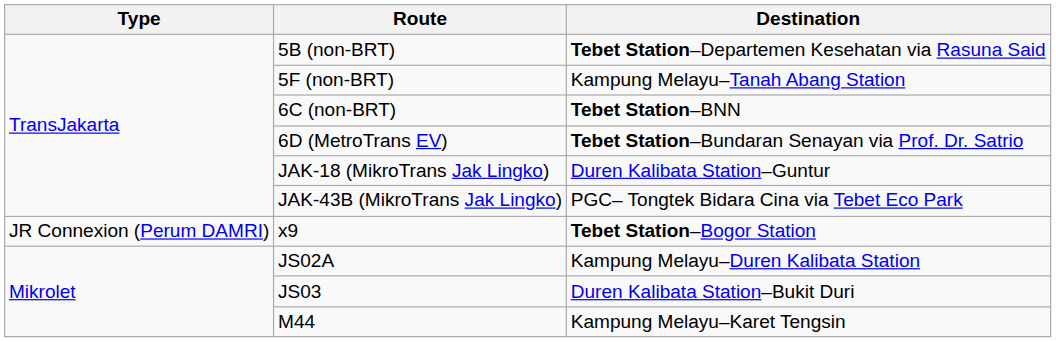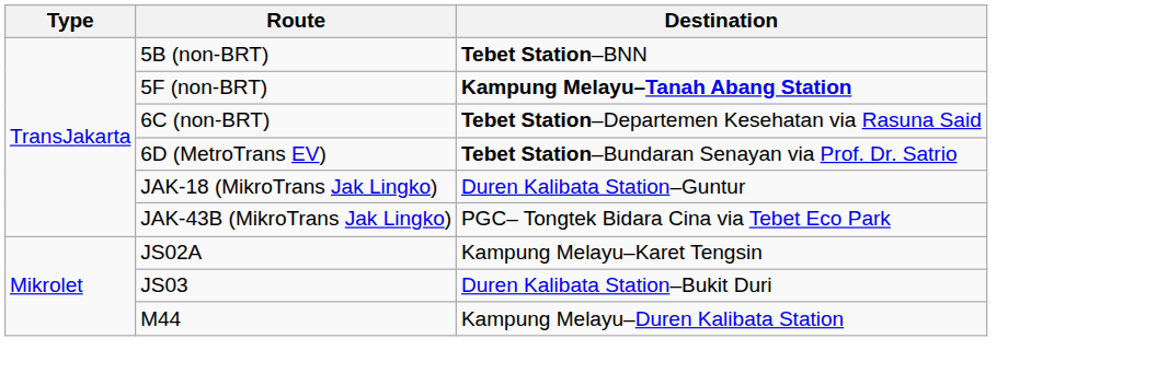 <table class="wikitable">
 <tr>
 <th>Type</th>
 <th>Route</th>
 <th>Destination</th>
 </tr>
 <tr>
 <td rowspan="6"><a href='#'>TransJakarta</a></td>
 <td>5B (non-BRT)</td>
-<td><strong>Tebet Station</strong>–Departemen Kesehatan via <a href='#'>Rasuna Said</a></td>
+<td><strong>Tebet Station</strong>–BNN</td>
 </tr>
 <tr>
 <td>5F (non-BRT)</td>
-<td>Kampung Melayu–<a href='#'>Tanah Abang Station</a></td>
+<td><strong>Kampung Melayu–<a href='#'>Tanah Abang Station</a></strong></td>
 </tr>
 <tr>
 <td>6C (non-BRT)</td>
-<td><strong>Tebet Station</strong>–BNN</td>
+<td><strong>Tebet Station</strong>–Departemen Kesehatan via <a href='#'>Rasuna Said</a></td>
 </tr>
 <tr>
 <td>6D (MetroTrans <a href='#'>EV</a>)</td>
 <td><strong>Tebet Station</strong>–Bundaran Senayan via <a href='#'>Prof. Dr. Satrio</a></td>
 </tr>
 <tr>
 <td>JAK-18 (MikroTrans <a href='#'>Jak Lingko</a>)</td>
 <td><a href='#'>Duren Kalibata Station</a>–Guntur</td>
 </tr>
 <tr>
 <td>JAK-43B (MikroTrans <a href='#'>Jak Lingko</a>)</td>
 <td>PGC– Tongtek Bidara Cina via <a href='#'>Tebet Eco Park</a></td>
 </tr>
 <tr>
-<td>JR Connexion (<a href='#'>Perum DAMRI</a>)</td>
-<td>x9</td>
-<td><strong>Tebet Station</strong>–<a href='#'>Bogor Station</a></td>
-</tr>
-<tr>
 <td rowspan="3"><a href='#'>Mikrolet</a></td>
 <td>JS02A</td>
-<td>Kampung Melayu–<a href='#'>Duren Kalibata Station</a></td>
+<td>Kampung Melayu–Karet Tengsin</td>
 </tr>
 <tr>
 <td>JS03</td>
 <td><a href='#'>Duren Kalibata Station</a>–Bukit Duri</td>
 </tr>
 <tr>
 <td>M44</td>
-<td>Kampung Melayu–Karet Tengsin</td>
+<td>Kampung Melayu–<a href='#'>Duren Kalibata Station</a></td>
 </tr>
 </table>
